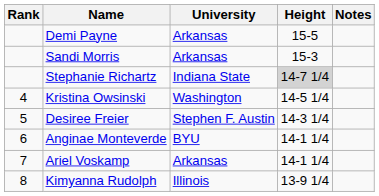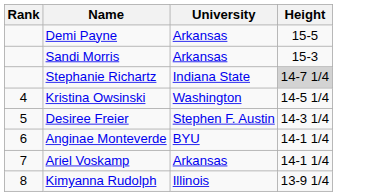 <table class="wikitable sortable" style="text-align:center">
 <tr>
 <th>Rank</th>
 <th>Name</th>
 <th>University</th>
 <th>Height</th>
-<th>Notes</th>
 </tr>
 <tr>
 <td></td>
 <td align=left><a href='#'>Demi Payne</a></td>
 <td align=left><a href='#'>Arkansas</a></td>
 <td>15-5</td>
-<td></td>
 </tr>
 <tr>
 <td></td>
 <td align=left><a href='#'>Sandi Morris</a></td>
 <td align=left><a href='#'>Arkansas</a></td>
 <td>15-3</td>
-<td></td>
 </tr>
 <tr>
 <td></td>
 <td align=left><a href='#'>Stephanie Richartz</a></td>
 <td align="left"><a href='#'>Indiana State</a></td>
 <td style="background: lightgrey;">14-7 1/4</td>
-<td></td>
 </tr>
 <tr>
 <td>4</td>
 <td align=left><a href='#'>Kristina Owsinski</a></td>
 <td align="left"><a href='#'>Washington</a></td>
 <td>14-5 1/4</td>
-<td></td>
 </tr>
 <tr>
 <td>5</td>
 <td align=left><a href='#'>Desiree Freier</a></td>
 <td align=left><a href='#'>Stephen F. Austin</a></td>
 <td>14-3 1/4</td>
-<td></td>
 </tr>
 <tr>
 <td>6</td>
 <td align=left><a href='#'>Anginae Monteverde</a></td>
 <td align="left"><a href='#'>BYU</a></td>
 <td>14-1 1/4</td>
-<td></td>
 </tr>
 <tr>
 <td>7</td>
 <td align=left><a href='#'>Ariel Voskamp</a></td>
 <td align="left"><a href='#'>Arkansas</a></td>
 <td>14-1 1/4</td>
-<td></td>
 </tr>
 <tr>
 <td>8</td>
 <td align=left><a href='#'>Kimyanna Rudolph</a></td>
 <td align="left"><a href='#'>Illinois</a></td>
 <td>13-9 1/4</td>
-<td></td>
 </tr>
 </table>
